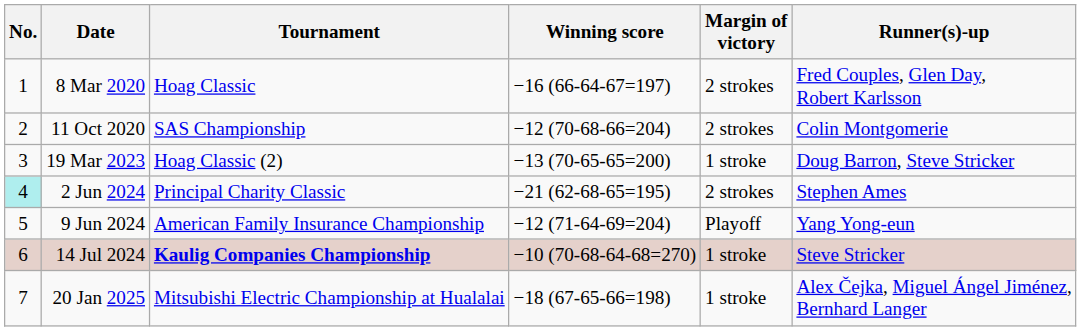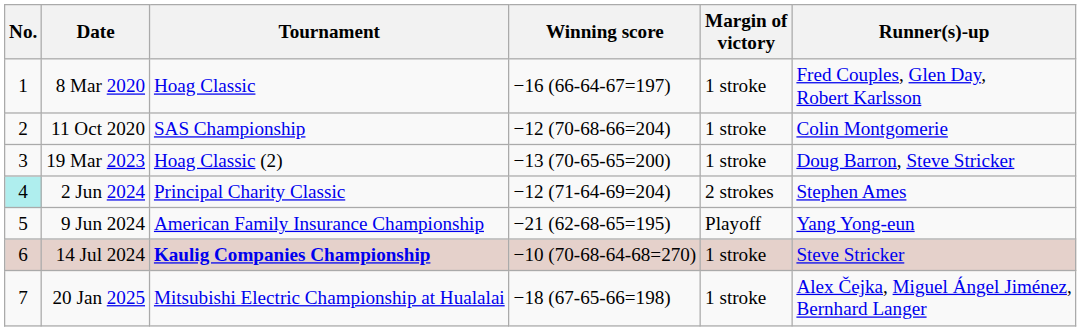 <table class="wikitable" style="font-size:95%;">
 <tr>
 <th>No.</th>
 <th>Date</th>
 <th>Tournament</th>
 <th>Winning score</th>
 <th>Margin of<br>victory</th>
 <th>Runner(s)-up</th>
 </tr>
 <tr>
 <td align=center>1</td>
 <td align=right>8 Mar <a href='#'>2020</a></td>
 <td><a href='#'>Hoag Classic</a></td>
 <td>−16 (66-64-67=197)</td>
-<td>2 strokes</td>
+<td>1 stroke</td>
 <td> <a href='#'>Fred Couples</a>,  <a href='#'>Glen Day</a>,<br> <a href='#'>Robert Karlsson</a></td>
 </tr>
 <tr>
 <td align=center>2</td>
 <td align=right>11 Oct 2020</td>
 <td><a href='#'>SAS Championship</a></td>
 <td>−12 (70-68-66=204)</td>
-<td>2 strokes</td>
+<td>1 stroke</td>
 <td> <a href='#'>Colin Montgomerie</a></td>
 </tr>
 <tr>
 <td align=center>3</td>
 <td align=right>19 Mar <a href='#'>2023</a></td>
 <td><a href='#'>Hoag Classic</a> (2)</td>
 <td>−13 (70-65-65=200)</td>
 <td>1 stroke</td>
 <td> <a href='#'>Doug Barron</a>,  <a href='#'>Steve Stricker</a></td>
 </tr>
 <tr>
 <td align=center style="background: paleturquoise;">4</td>
 <td align=right>2 Jun <a href='#'>2024</a></td>
 <td><a href='#'>Principal Charity Classic</a></td>
-<td>−21 (62-68-65=195)</td>
+<td>−12 (71-64-69=204)</td>
 <td>2 strokes</td>
 <td> <a href='#'>Stephen Ames</a></td>
 </tr>
 <tr>
 <td align=center>5</td>
 <td align=right>9 Jun 2024</td>
 <td><a href='#'>American Family Insurance Championship</a></td>
-<td>−12 (71-64-69=204)</td>
+<td>−21 (62-68-65=195)</td>
 <td>Playoff</td>
 <td> <a href='#'>Yang Yong-eun</a></td>
 </tr>
 <tr style="background:#e5d1cb;">
 <td align=center>6</td>
 <td align=right>14 Jul 2024</td>
 <td><strong><a href='#'>Kaulig Companies Championship</a></strong></td>
 <td>−10 (70-68-64-68=270)</td>
 <td>1 stroke</td>
 <td> <a href='#'>Steve Stricker</a></td>
 </tr>
 <tr>
 <td align=center>7</td>
 <td align=right>20 Jan <a href='#'>2025</a></td>
 <td><a href='#'>Mitsubishi Electric Championship at Hualalai</a></td>
 <td>−18 (67-65-66=198)</td>
 <td>1 stroke</td>
 <td> <a href='#'>Alex Čejka</a>,  <a href='#'>Miguel Ángel Jiménez</a>,<br> <a href='#'>Bernhard Langer</a></td>
 </tr>
 </table>
